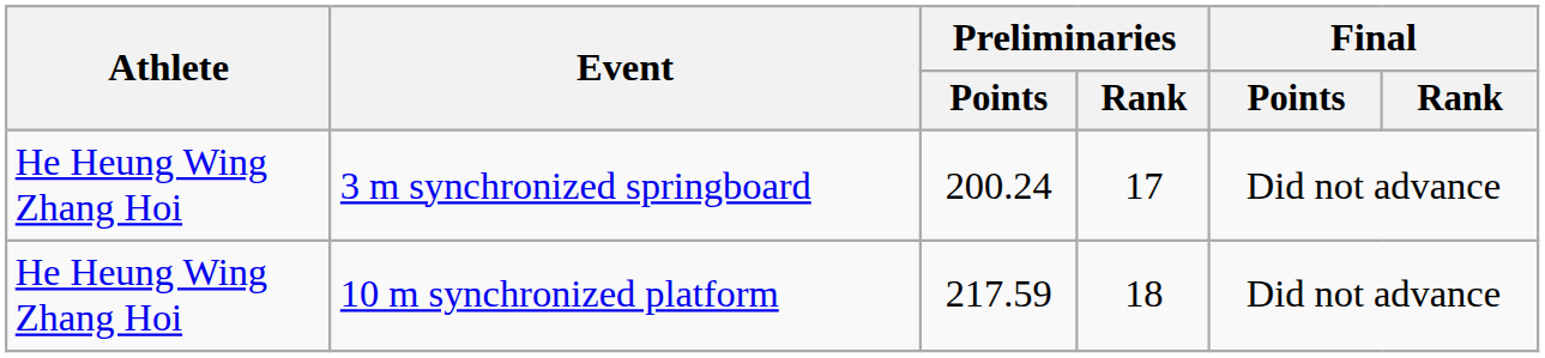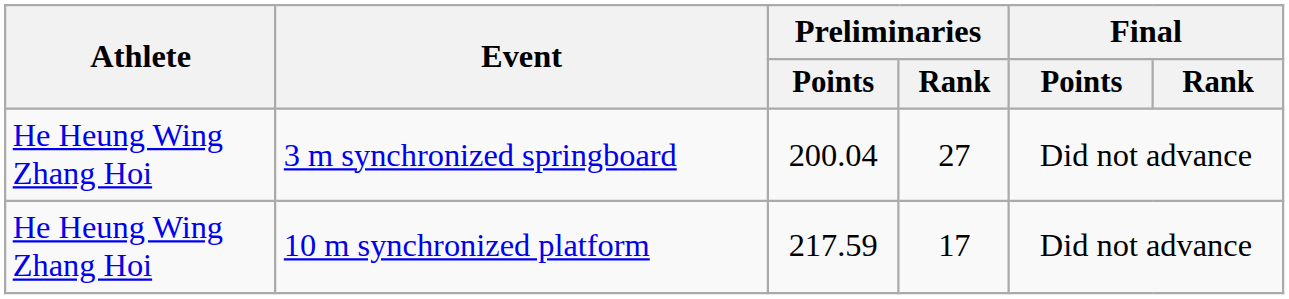 <table class="wikitable" style="text-align:center; font-size:90%; width:45%;">
 <tr>
 <th rowspan=2>Athlete</th>
 <th rowspan=2>Event</th>
 <th colspan=2>Preliminaries</th>
 <th colspan=2>Final</th>
 </tr>
 <tr style="font-size:95%">
 <th>Points</th>
 <th>Rank</th>
 <th>Points</th>
 <th>Rank</th>
 </tr>
 <tr>
 <td align=left><a href='#'>He Heung Wing</a> <br> <a href='#'>Zhang Hoi</a></td>
 <td align=left><a href='#'>3 m synchronized springboard</a></td>
-<td>200.24</td>
-<td>17</td>
+<td>200.04</td>
+<td>27</td>
 <td colspan=2>Did not advance</td>
 </tr>
 <tr>
 <td align=left><a href='#'>He Heung Wing</a> <br> <a href='#'>Zhang Hoi</a></td>
 <td align=left><a href='#'>10 m synchronized platform</a></td>
 <td>217.59</td>
-<td>18</td>
+<td>17</td>
 <td colspan=2>Did not advance</td>
 </tr>
 </table>
